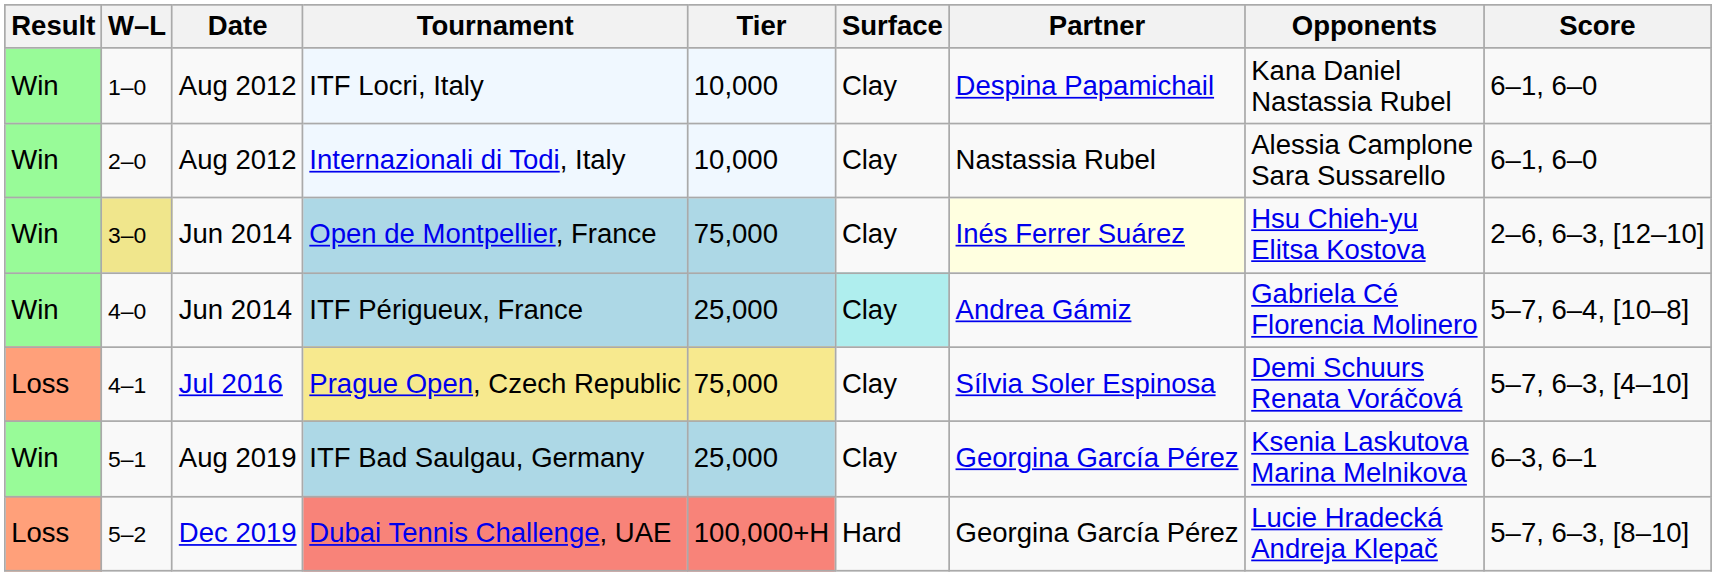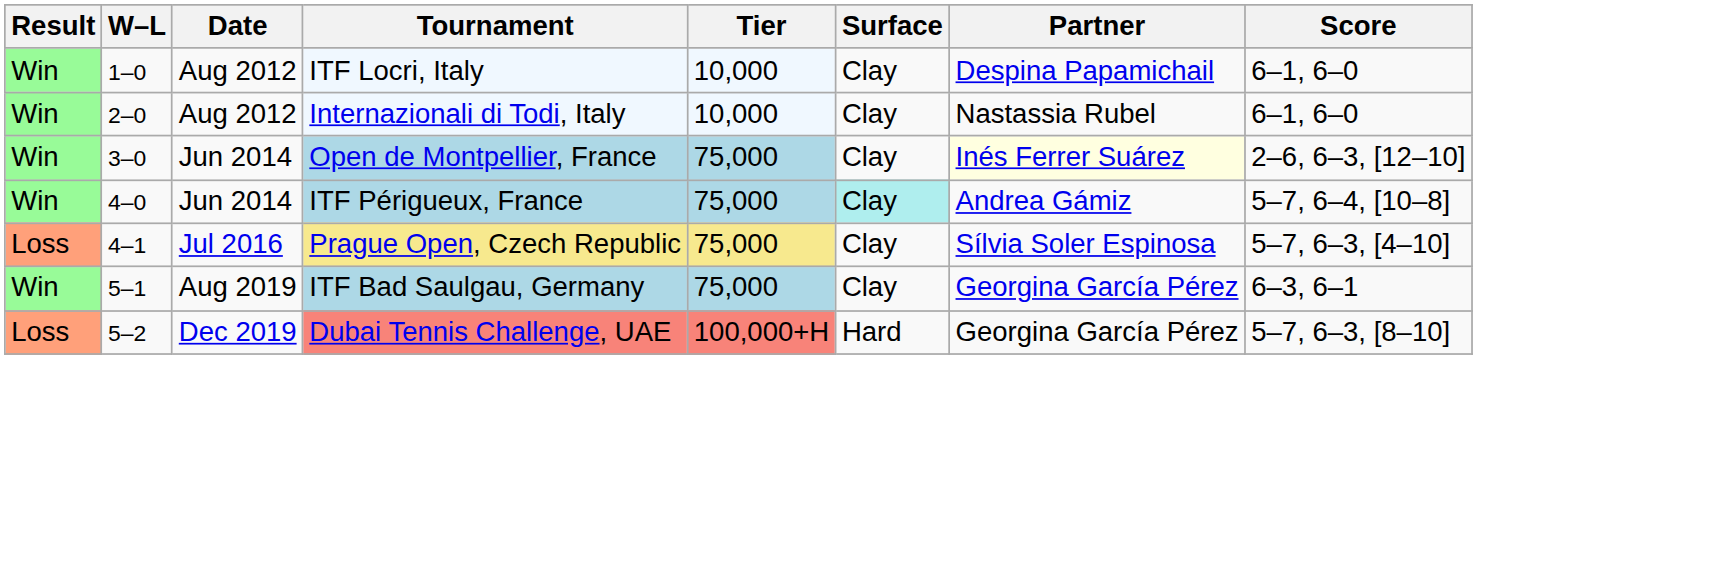 <table class="sortable wikitable">
 <tr>
 <th>Result</th>
 <th class=unsortable>W–L</th>
 <th>Date</th>
 <th>Tournament</th>
 <th>Tier</th>
 <th>Surface</th>
 <th>Partner</th>
-<th>Opponents</th>
 <th class=unsortable>Score</th>
 </tr>
 <tr>
 <td style=background:#98fb98>Win</td>
 <td><small>1–0</small></td>
 <td>Aug 2012</td>
 <td style=background:#f0f8ff>ITF Locri, Italy</td>
 <td style=background:#f0f8ff>10,000</td>
 <td>Clay</td>
 <td> <a href='#'>Despina Papamichail</a></td>
-<td> Kana Daniel <br>  Nastassia Rubel</td>
 <td>6–1, 6–0</td>
 </tr>
 <tr>
 <td style=background:#98fb98>Win</td>
 <td><small>2–0</small></td>
 <td>Aug 2012</td>
 <td style=background:#f0f8ff><a href='#'>Internazionali di Todi</a>, Italy</td>
 <td style=background:#f0f8ff>10,000</td>
 <td>Clay</td>
 <td> Nastassia Rubel</td>
-<td> Alessia Camplone <br>  Sara Sussarello</td>
 <td>6–1, 6–0</td>
 </tr>
 <tr>
 <td style=background:#98fb98>Win</td>
-<td style="background: khaki;"><small>3–0</small></td>
+<td><small>3–0</small></td>
 <td>Jun 2014</td>
 <td style=background:lightblue><a href='#'>Open de Montpellier</a>, France</td>
 <td style=background:lightblue>75,000</td>
 <td>Clay</td>
 <td style="background: lightyellow;"> <a href='#'>Inés Ferrer Suárez</a></td>
-<td> <a href='#'>Hsu Chieh-yu</a> <br>  <a href='#'>Elitsa Kostova</a></td>
 <td>2–6, 6–3, [12–10]</td>
 </tr>
 <tr>
 <td style=background:#98fb98>Win</td>
 <td><small>4–0</small></td>
 <td>Jun 2014</td>
 <td style=background:lightblue>ITF Périgueux, France</td>
-<td style=background:lightblue>25,000</td>
+<td style=background:lightblue>75,000</td>
 <td style="background: paleturquoise;">Clay</td>
 <td> <a href='#'>Andrea Gámiz</a></td>
-<td> <a href='#'>Gabriela Cé</a> <br>  <a href='#'>Florencia Molinero</a></td>
 <td>5–7, 6–4, [10–8]</td>
 </tr>
 <tr>
 <td style=background:#ffa07a>Loss</td>
 <td><small>4–1</small></td>
 <td><a href='#'>Jul 2016</a></td>
 <td style=background:#f7e98e><a href='#'>Prague Open</a>, Czech Republic</td>
 <td style=background:#f7e98e>75,000</td>
 <td>Clay</td>
 <td> <a href='#'>Sílvia Soler Espinosa</a></td>
-<td> <a href='#'>Demi Schuurs</a> <br>  <a href='#'>Renata Voráčová</a></td>
 <td>5–7, 6–3, [4–10]</td>
 </tr>
 <tr>
 <td style=background:#98fb98>Win</td>
 <td><small>5–1</small></td>
 <td>Aug 2019</td>
 <td style=background:lightblue>ITF Bad Saulgau, Germany</td>
-<td style=background:lightblue>25,000</td>
+<td style=background:lightblue>75,000</td>
 <td>Clay</td>
 <td> <a href='#'>Georgina García Pérez</a></td>
-<td> <a href='#'>Ksenia Laskutova</a> <br>  <a href='#'>Marina Melnikova</a></td>
 <td>6–3, 6–1</td>
 </tr>
 <tr>
 <td style=background:#ffa07a>Loss</td>
 <td><small>5–2</small></td>
 <td><a href='#'>Dec 2019</a></td>
 <td style=background:#f88379><a href='#'>Dubai Tennis Challenge</a>, UAE</td>
 <td style=background:#f88379>100,000+H</td>
 <td>Hard</td>
 <td> Georgina García Pérez</td>
-<td> <a href='#'>Lucie Hradecká</a> <br>  <a href='#'>Andreja Klepač</a></td>
 <td>5–7, 6–3, [8–10]</td>
 </tr>
 </table>
